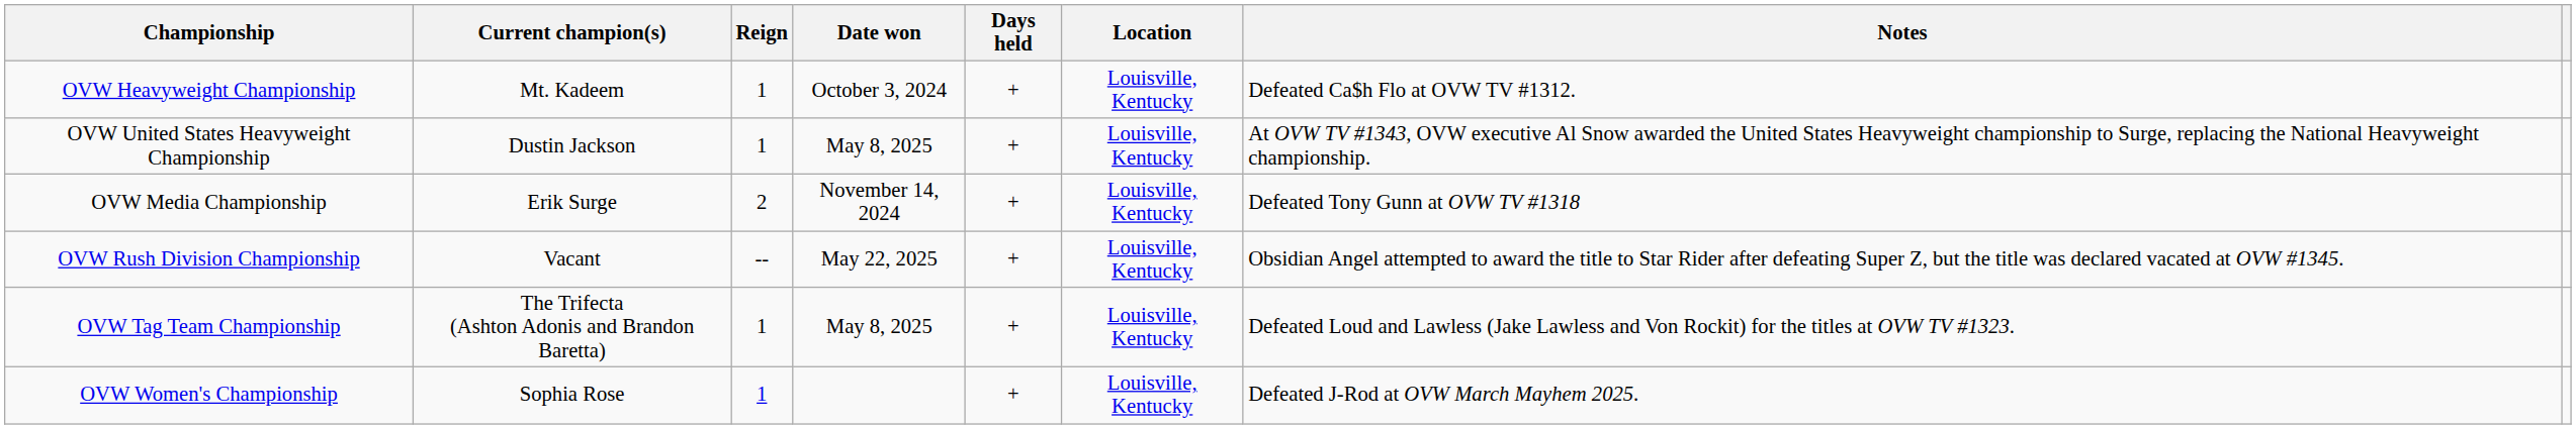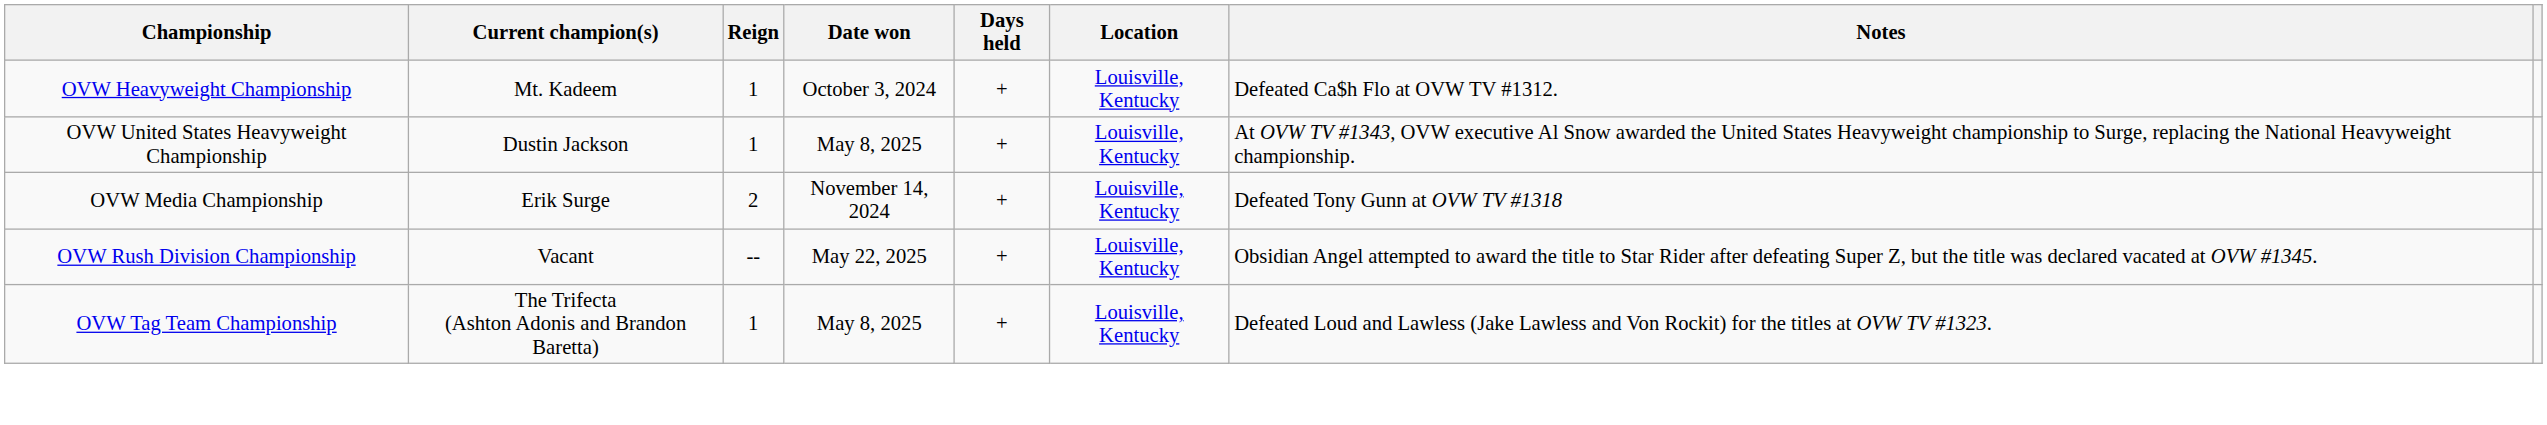 <table class="wikitable" style="text-align:center;">
 <tr>
 <th scope="col">Championship</th>
 <th scope="col">Current champion(s)</th>
 <th scope="col">Reign</th>
 <th scope="col">Date won</th>
 <th scope="col">Days held</th>
 <th scope="col">Location</th>
 <th scope="col">Notes</th>
 <th scope="col"></th>
 </tr>
 <tr>
 <td scope="row"><a href='#'>OVW Heavyweight Championship</a></td>
 <td>Mt. Kadeem</td>
 <td>1</td>
 <td>October 3, 2024</td>
 <td>+</td>
 <td><a href='#'>Louisville, Kentucky</a></td>
 <td align=left>Defeated Ca$h Flo at OVW TV #1312.</td>
 <td></td>
 </tr>
 <tr>
 <td scope="row">OVW United States Heavyweight Championship</td>
 <td>Dustin Jackson</td>
 <td>1</td>
 <td>May 8, 2025</td>
 <td>+</td>
 <td><a href='#'>Louisville, Kentucky</a></td>
 <td align=left>At <em>OVW TV #1343</em>, OVW executive Al Snow awarded the United States Heavyweight championship to Surge, replacing the National Heavyweight championship.</td>
 </tr>
 <tr>
 <td scope="row">OVW Media Championship</td>
 <td>Erik Surge</td>
 <td>2</td>
 <td>November 14, 2024</td>
 <td>+</td>
 <td><a href='#'>Louisville, Kentucky</a></td>
 <td align=left>Defeated Tony Gunn at <em>OVW TV #1318</em></td>
 <td></td>
 </tr>
 <tr>
 <td scope="row"><a href='#'>OVW Rush Division Championship</a></td>
 <td>Vacant</td>
 <td>--</td>
 <td>May 22, 2025</td>
 <td>+</td>
 <td><a href='#'>Louisville, Kentucky</a></td>
 <td align=left>Obsidian Angel attempted to award the title to Star Rider after defeating Super Z, but the title was declared vacated at <em>OVW #1345</em>.</td>
 </tr>
 <tr>
 <td scope="row"><a href='#'>OVW Tag Team Championship</a></td>
 <td>The Trifecta <br>(Ashton Adonis and Brandon Baretta)</td>
 <td>1</td>
 <td>May 8, 2025</td>
 <td>+</td>
 <td><a href='#'>Louisville, Kentucky</a></td>
 <td align=left>Defeated Loud and Lawless (Jake Lawless and Von Rockit) for the titles at <em>OVW TV #1323</em>.</td>
 <td></td>
 </tr>
-<tr>
-<td scope="row"><a href='#'>OVW Women's Championship</a></td>
-<td>Sophia Rose</td>
-<td><a href='#'>1</a></td>
-<td></td>
-<td>+</td>
-<td><a href='#'>Louisville, Kentucky</a></td>
-<td align=left>Defeated J-Rod at <em>OVW March Mayhem 2025</em>.</td>
-<td></td>
-</tr>
 </table>
